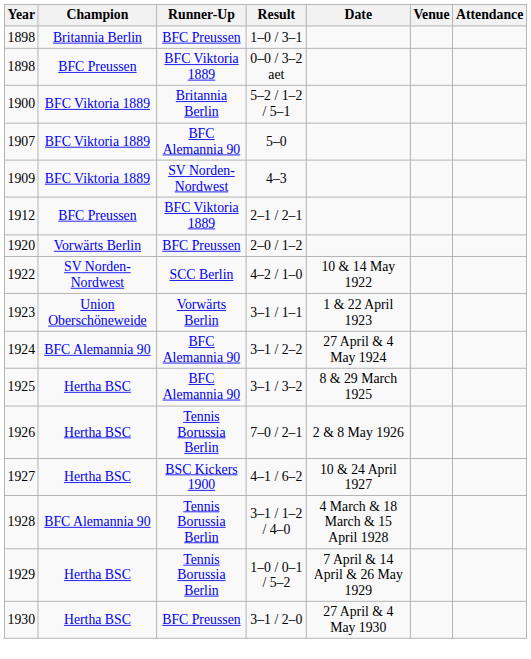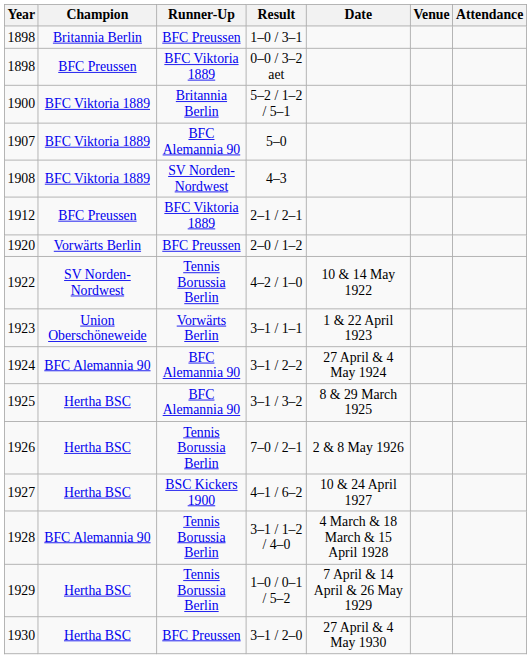 <table class=wikitable>
 <tr>
 <th>Year</th>
 <th style="text-align:center">Champion</th>
 <th style="text-align:center">Runner-Up</th>
 <th style="text-align:center">Result</th>
 <th style="text-align:center">Date</th>
 <th style="text-align:center">Venue</th>
 <th style="text-align:center">Attendance</th>
 </tr>
 <tr align="center">
 <td>1898</td>
 <td><a href='#'>Britannia Berlin</a></td>
 <td><a href='#'>BFC Preussen</a></td>
 <td>1–0 / 3–1</td>
 <td></td>
 <td></td>
 <td></td>
 </tr>
 <tr align="center">
 <td>1898</td>
 <td><a href='#'>BFC Preussen</a></td>
 <td><a href='#'>BFC Viktoria 1889</a></td>
 <td>0–0 / 3–2 aet</td>
 <td></td>
 <td></td>
 <td></td>
 </tr>
 <tr align="center">
 <td>1900</td>
 <td><a href='#'>BFC Viktoria 1889</a></td>
 <td><a href='#'>Britannia Berlin</a></td>
 <td>5–2 / 1–2 / 5–1</td>
 <td></td>
 <td></td>
 <td></td>
 </tr>
 <tr align="center">
 <td>1907</td>
 <td><a href='#'>BFC Viktoria 1889</a></td>
 <td><a href='#'>BFC Alemannia 90</a></td>
 <td>5–0</td>
 <td></td>
 <td></td>
 <td></td>
 </tr>
 <tr align="center">
-<td>1909</td>
+<td>1908</td>
 <td><a href='#'>BFC Viktoria 1889</a></td>
 <td><a href='#'>SV Norden-Nordwest</a></td>
 <td>4–3</td>
 <td></td>
 <td></td>
 <td></td>
 </tr>
 <tr align="center">
 <td>1912</td>
 <td><a href='#'>BFC Preussen</a></td>
 <td><a href='#'>BFC Viktoria 1889</a></td>
 <td>2–1 / 2–1</td>
 <td></td>
 <td></td>
 <td></td>
 </tr>
 <tr align="center">
 <td>1920</td>
 <td><a href='#'>Vorwärts Berlin</a></td>
 <td><a href='#'>BFC Preussen</a></td>
 <td>2–0 / 1–2</td>
 <td></td>
 <td></td>
 <td></td>
 </tr>
 <tr align="center">
 <td>1922</td>
 <td><a href='#'>SV Norden-Nordwest</a></td>
-<td><a href='#'>SCC Berlin</a></td>
+<td><a href='#'>Tennis Borussia Berlin</a></td>
 <td>4–2 / 1–0</td>
 <td>10 & 14 May 1922</td>
 <td></td>
 <td></td>
 </tr>
 <tr align="center">
 <td>1923</td>
 <td><a href='#'>Union Oberschöneweide</a></td>
 <td><a href='#'>Vorwärts Berlin</a></td>
 <td>3–1 / 1–1</td>
 <td>1 & 22 April 1923</td>
 <td></td>
 <td></td>
 </tr>
 <tr align="center">
 <td>1924</td>
 <td><a href='#'>BFC Alemannia 90</a></td>
 <td><a href='#'>BFC Alemannia 90</a></td>
 <td>3–1 / 2–2</td>
 <td>27 April & 4 May 1924</td>
 <td></td>
 <td></td>
 </tr>
 <tr align="center">
 <td>1925</td>
 <td><a href='#'>Hertha BSC</a></td>
 <td><a href='#'>BFC Alemannia 90</a></td>
 <td>3–1 / 3–2</td>
 <td>8 & 29 March 1925</td>
 <td></td>
 <td></td>
 </tr>
 <tr align="center">
 <td>1926</td>
 <td><a href='#'>Hertha BSC</a></td>
 <td><a href='#'>Tennis Borussia Berlin</a></td>
 <td>7–0 / 2–1</td>
 <td>2 & 8 May 1926</td>
 <td></td>
 <td></td>
 </tr>
 <tr align="center">
 <td>1927</td>
 <td><a href='#'>Hertha BSC</a></td>
 <td><a href='#'>BSC Kickers 1900</a></td>
 <td>4–1 / 6–2</td>
 <td>10 & 24 April 1927</td>
 <td></td>
 <td></td>
 </tr>
 <tr align="center">
 <td>1928</td>
 <td><a href='#'>BFC Alemannia 90</a></td>
 <td><a href='#'>Tennis Borussia Berlin</a></td>
 <td>3–1 / 1–2 / 4–0</td>
 <td>4 March & 18 March & 15 April 1928</td>
 <td></td>
 <td></td>
 </tr>
 <tr align="center">
 <td>1929</td>
 <td><a href='#'>Hertha BSC</a></td>
 <td><a href='#'>Tennis Borussia Berlin</a></td>
 <td>1–0 / 0–1 / 5–2</td>
 <td>7 April & 14 April & 26 May 1929</td>
 <td></td>
 <td></td>
 </tr>
 <tr align="center">
 <td>1930</td>
 <td><a href='#'>Hertha BSC</a></td>
 <td><a href='#'>BFC Preussen</a></td>
 <td>3–1 / 2–0</td>
 <td>27 April & 4 May 1930</td>
 <td></td>
 <td></td>
 </tr>
 </table>
